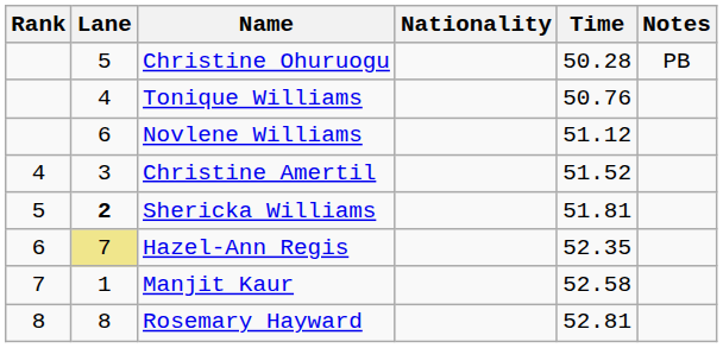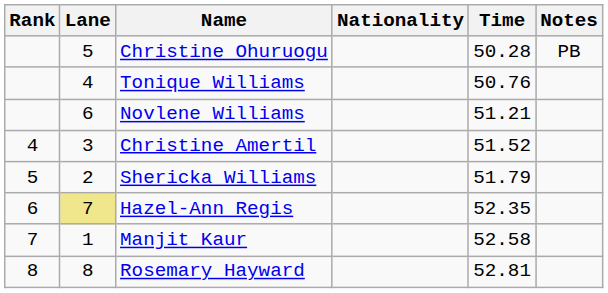 <table class="wikitable sortable" style="text-align:center">
 <tr>
 <th>Rank</th>
 <th>Lane</th>
 <th>Name</th>
 <th>Nationality</th>
 <th>Time</th>
 <th>Notes</th>
 </tr>
 <tr>
 <td></td>
 <td>5</td>
 <td align=left><a href='#'>Christine Ohuruogu</a></td>
 <td align=left></td>
 <td>50.28</td>
 <td>PB</td>
 </tr>
 <tr>
 <td></td>
 <td>4</td>
 <td align=left><a href='#'>Tonique Williams</a></td>
 <td align=left></td>
 <td>50.76</td>
 <td></td>
 </tr>
 <tr>
 <td></td>
 <td>6</td>
 <td align=left><a href='#'>Novlene Williams</a></td>
 <td align=left></td>
-<td>51.12</td>
+<td>51.21</td>
 <td></td>
 </tr>
 <tr>
 <td>4</td>
 <td>3</td>
 <td align=left><a href='#'>Christine Amertil</a></td>
 <td align=left></td>
 <td>51.52</td>
 <td></td>
 </tr>
 <tr>
 <td>5</td>
-<td><strong>2</strong></td>
+<td>2</td>
 <td align=left><a href='#'>Shericka Williams</a></td>
 <td align=left></td>
-<td>51.81</td>
+<td>51.79</td>
 <td></td>
 </tr>
 <tr>
 <td>6</td>
 <td style="background: khaki;">7</td>
 <td align=left><a href='#'>Hazel-Ann Regis</a></td>
 <td align=left></td>
 <td>52.35</td>
 <td></td>
 </tr>
 <tr>
 <td>7</td>
 <td>1</td>
 <td align=left><a href='#'>Manjit Kaur</a></td>
 <td align=left></td>
 <td>52.58</td>
 <td></td>
 </tr>
 <tr>
 <td>8</td>
 <td>8</td>
 <td align=left><a href='#'>Rosemary Hayward</a></td>
 <td align=left></td>
 <td>52.81</td>
 <td></td>
 </tr>
 </table>
